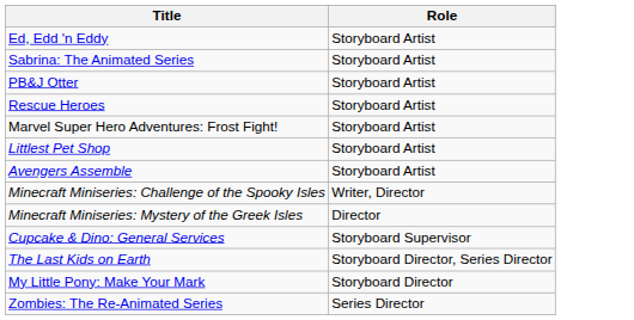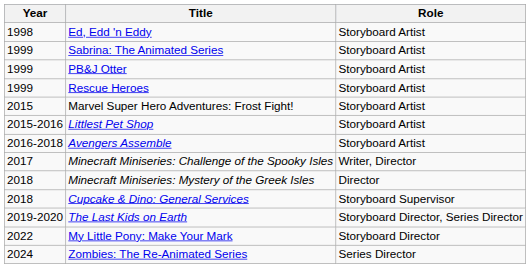 <table class="wikitable mw-collapsible">
 <tr style="background:#b0c4de; text-align:center;">
+<th>Year</th>
 <th>Title</th>
 <th>Role</th>
 </tr>
 <tr>
+<td>1998</td>
 <td><a href='#'>Ed, Edd 'n Eddy</a></td>
 <td>Storyboard Artist</td>
 </tr>
 <tr>
+<td>1999</td>
 <td><a href='#'>Sabrina: The Animated Series</a></td>
 <td>Storyboard Artist</td>
 </tr>
 <tr>
+<td>1999</td>
 <td><a href='#'>PB&J Otter</a></td>
 <td>Storyboard Artist</td>
 </tr>
 <tr>
+<td>1999</td>
 <td><a href='#'>Rescue Heroes</a></td>
 <td>Storyboard Artist</td>
 </tr>
 <tr>
+<td>2015</td>
 <td>Marvel Super Hero Adventures: Frost Fight!</td>
 <td>Storyboard Artist</td>
 </tr>
 <tr>
+<td>2015-2016</td>
 <td><em><a href='#'>Littlest Pet Shop</a></em></td>
 <td>Storyboard Artist</td>
 </tr>
 <tr>
+<td>2016-2018</td>
 <td><em><a href='#'>Avengers Assemble</a></em></td>
 <td>Storyboard Artist</td>
 </tr>
 <tr>
+<td>2017</td>
 <td><em>Minecraft Miniseries: Challenge of the Spooky Isles</em></td>
 <td>Writer, Director</td>
 </tr>
 <tr>
+<td>2018</td>
 <td><em>Minecraft Miniseries: Mystery of the Greek Isles</em></td>
 <td>Director</td>
 </tr>
 <tr>
+<td>2018</td>
 <td><em><a href='#'>Cupcake & Dino: General Services</a></em></td>
 <td>Storyboard Supervisor</td>
 </tr>
 <tr>
+<td>2019-2020</td>
 <td><em><a href='#'>The Last Kids on Earth</a></em></td>
 <td>Storyboard Director, Series Director</td>
 </tr>
 <tr>
+<td>2022</td>
 <td><a href='#'>My Little Pony: Make Your Mark</a></td>
 <td>Storyboard Director</td>
 </tr>
 <tr>
+<td>2024</td>
 <td><a href='#'>Zombies: The Re-Animated Series</a></td>
 <td>Series Director</td>
 </tr>
 </table>
